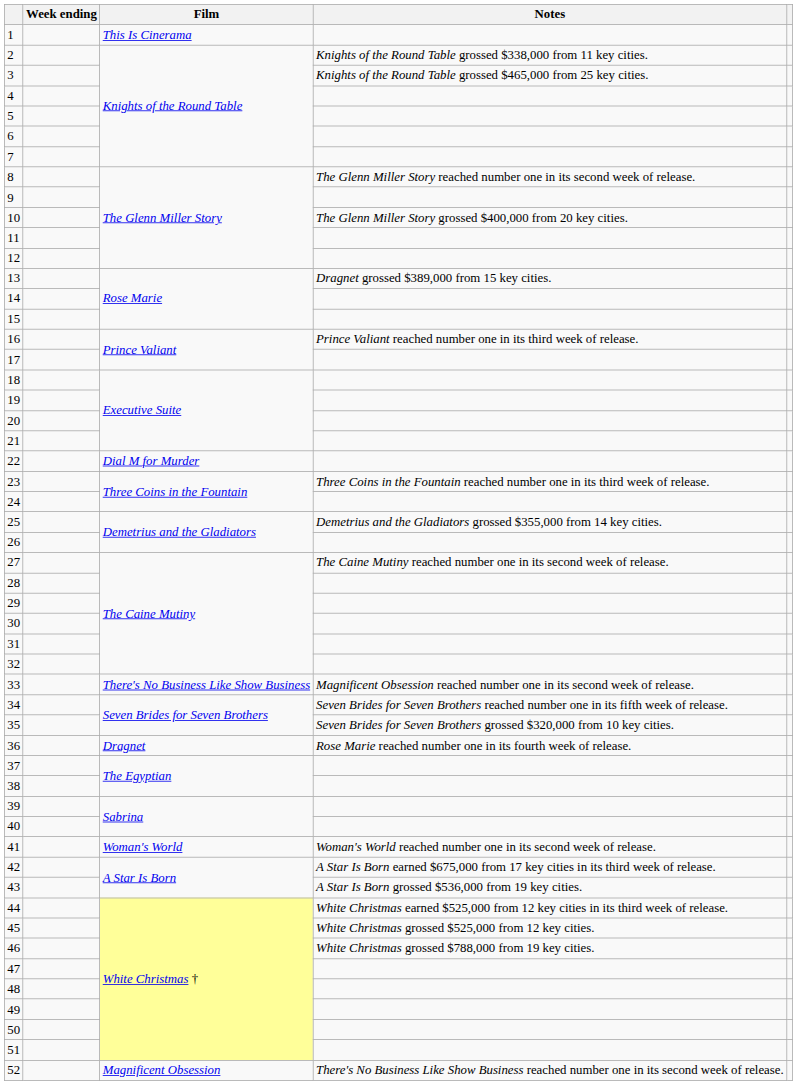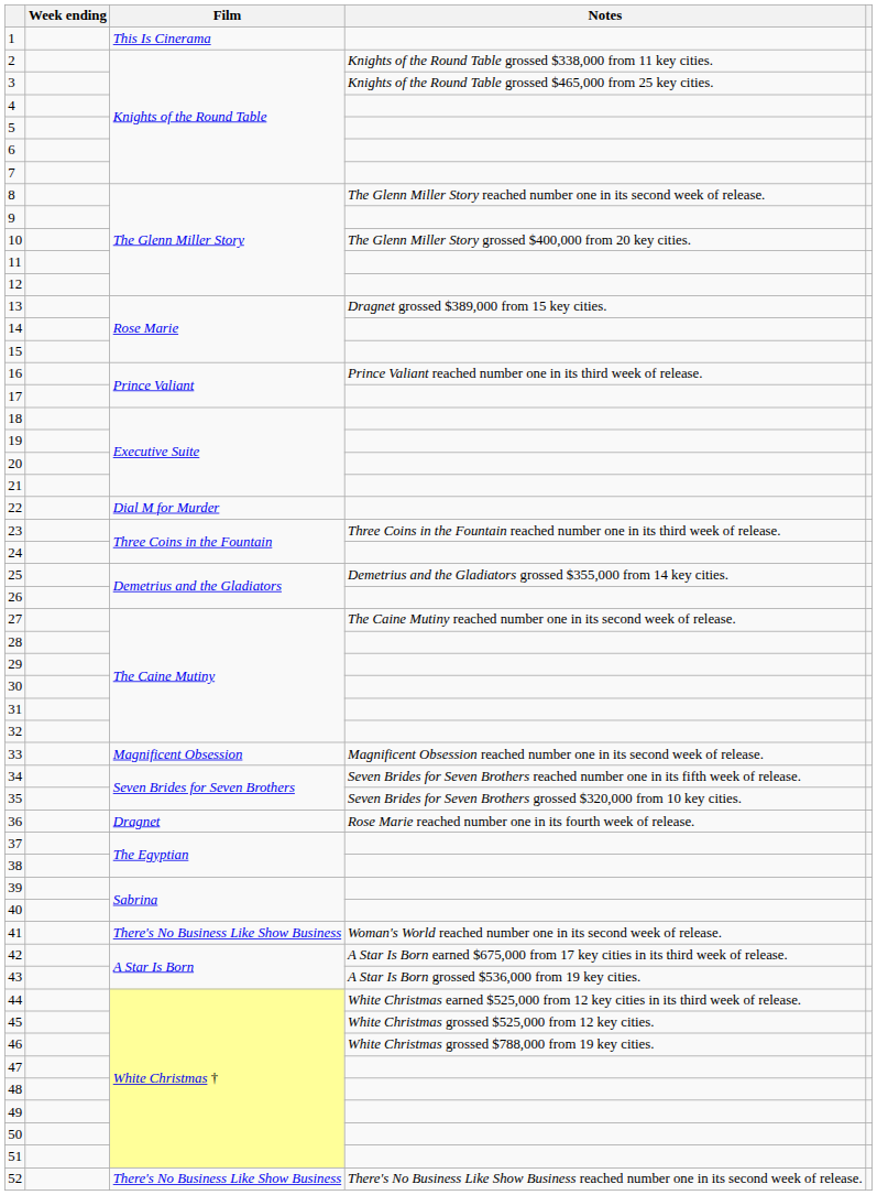 <table class="wikitable sortable">
 <tr>
 <th></th>
 <th>Week ending</th>
 <th>Film</th>
 <th>Notes</th>
 <th class="unsortable"></th>
 </tr>
 <tr>
 <td>1</td>
 <td></td>
 <td><em><a href='#'>This Is Cinerama</a></em></td>
 <td></td>
 <td></td>
 </tr>
 <tr>
 <td>2</td>
 <td></td>
 <td rowspan="6"><em><a href='#'>Knights of the Round Table</a></em></td>
 <td><em>Knights of the Round Table</em> grossed $338,000 from 11 key cities.</td>
 <td></td>
 </tr>
 <tr>
 <td>3</td>
 <td></td>
 <td><em>Knights of the Round Table</em> grossed $465,000 from 25 key cities.</td>
 <td></td>
 </tr>
 <tr>
 <td>4</td>
 <td></td>
 <td></td>
 <td></td>
 </tr>
 <tr>
 <td>5</td>
 <td></td>
 <td></td>
 <td></td>
 </tr>
 <tr>
 <td>6</td>
 <td></td>
 <td></td>
 <td></td>
 </tr>
 <tr>
 <td>7</td>
 <td></td>
 <td></td>
 <td></td>
 </tr>
 <tr>
 <td>8</td>
 <td></td>
 <td rowspan="5"><em><a href='#'>The Glenn Miller Story</a></em></td>
 <td><em>The Glenn Miller Story</em> reached number one in its second week of release.</td>
 <td></td>
 </tr>
 <tr>
 <td>9</td>
 <td></td>
 <td></td>
 <td></td>
 </tr>
 <tr>
 <td>10</td>
 <td></td>
 <td><em>The Glenn Miller Story</em> grossed $400,000 from 20 key cities.</td>
 <td></td>
 </tr>
 <tr>
 <td>11</td>
 <td></td>
 <td></td>
 <td></td>
 </tr>
 <tr>
 <td>12</td>
 <td></td>
 <td></td>
 <td></td>
 </tr>
 <tr>
 <td>13</td>
 <td></td>
 <td rowspan="3"><em><a href='#'>Rose Marie</a></em></td>
 <td><em>Dragnet</em> grossed $389,000 from 15 key cities.</td>
 <td></td>
 </tr>
 <tr>
 <td>14</td>
 <td></td>
 <td></td>
 <td></td>
 </tr>
 <tr>
 <td>15</td>
 <td></td>
 <td></td>
 <td></td>
 </tr>
 <tr>
 <td>16</td>
 <td></td>
 <td rowspan="2"><em><a href='#'>Prince Valiant</a></em></td>
 <td><em>Prince Valiant</em> reached number one in its third week of release.</td>
 <td></td>
 </tr>
 <tr>
 <td>17</td>
 <td></td>
 <td></td>
 <td></td>
 </tr>
 <tr>
 <td>18</td>
 <td></td>
 <td rowspan="4"><em><a href='#'>Executive Suite</a></em></td>
 <td></td>
 <td></td>
 </tr>
 <tr>
 <td>19</td>
 <td></td>
 <td></td>
 <td></td>
 </tr>
 <tr>
 <td>20</td>
 <td></td>
 <td></td>
 <td></td>
 </tr>
 <tr>
 <td>21</td>
 <td></td>
 <td></td>
 <td></td>
 </tr>
 <tr>
 <td>22</td>
 <td></td>
 <td><em><a href='#'>Dial M for Murder</a></em></td>
 <td></td>
 <td></td>
 </tr>
 <tr>
 <td>23</td>
 <td></td>
 <td rowspan="2"><em><a href='#'>Three Coins in the Fountain</a></em></td>
 <td><em>Three Coins in the Fountain</em> reached number one in its third week of release.</td>
 <td></td>
 </tr>
 <tr>
 <td>24</td>
 <td></td>
 <td></td>
 <td></td>
 </tr>
 <tr>
 <td>25</td>
 <td></td>
 <td rowspan="2"><em><a href='#'>Demetrius and the Gladiators</a></em></td>
 <td><em>Demetrius and the Gladiators</em> grossed $355,000 from 14 key cities.</td>
 <td></td>
 </tr>
 <tr>
 <td>26</td>
 <td></td>
 <td></td>
 <td></td>
 </tr>
 <tr>
 <td>27</td>
 <td></td>
 <td rowspan="6"><em><a href='#'>The Caine Mutiny</a></em></td>
 <td><em>The Caine Mutiny</em> reached number one in its second week of release.</td>
 <td></td>
 </tr>
 <tr>
 <td>28</td>
 <td></td>
 <td></td>
 <td></td>
 </tr>
 <tr>
 <td>29</td>
 <td></td>
 <td></td>
 <td></td>
 </tr>
 <tr>
 <td>30</td>
 <td></td>
 <td></td>
 <td></td>
 </tr>
 <tr>
 <td>31</td>
 <td></td>
 <td></td>
 <td></td>
 </tr>
 <tr>
 <td>32</td>
 <td></td>
 <td></td>
 <td></td>
 </tr>
 <tr>
 <td>33</td>
 <td></td>
-<td><em><a href='#'>There's No Business Like Show Business</a></em></td>
+<td><em><a href='#'>Magnificent Obsession</a></em></td>
 <td><em>Magnificent Obsession</em> reached number one in its second week of release.</td>
 <td></td>
 </tr>
 <tr>
 <td>34</td>
 <td></td>
 <td rowspan="2"><em><a href='#'>Seven Brides for Seven Brothers</a></em></td>
 <td><em>Seven Brides for Seven Brothers</em> reached number one in its fifth week of release.</td>
 <td></td>
 </tr>
 <tr>
 <td>35</td>
 <td></td>
 <td><em>Seven Brides for Seven Brothers</em> grossed $320,000 from 10 key cities.</td>
 <td></td>
 </tr>
 <tr>
 <td>36</td>
 <td></td>
 <td><em><a href='#'>Dragnet</a></em></td>
 <td><em>Rose Marie</em> reached number one in its fourth week of release.</td>
 <td></td>
 </tr>
 <tr>
 <td>37</td>
 <td></td>
 <td rowspan="2"><em><a href='#'>The Egyptian</a></em></td>
 <td></td>
 <td></td>
 </tr>
 <tr>
 <td>38</td>
 <td></td>
 <td></td>
 <td></td>
 </tr>
 <tr>
 <td>39</td>
 <td></td>
 <td rowspan="2"><em><a href='#'>Sabrina</a></em></td>
 <td></td>
 <td></td>
 </tr>
 <tr>
 <td>40</td>
 <td></td>
 <td></td>
 <td></td>
 </tr>
 <tr>
 <td>41</td>
 <td></td>
-<td><em><a href='#'>Woman's World</a></em></td>
+<td><em><a href='#'>There's No Business Like Show Business</a></em></td>
 <td><em>Woman's World</em> reached number one in its second week of release.</td>
 <td></td>
 </tr>
 <tr>
 <td>42</td>
 <td></td>
 <td rowspan="2"><em><a href='#'>A Star Is Born</a></em></td>
 <td><em>A Star Is Born</em> earned $675,000 from 17 key cities in its third week of release.</td>
 <td></td>
 </tr>
 <tr>
 <td>43</td>
 <td></td>
 <td><em>A Star Is Born</em> grossed $536,000 from 19 key cities.</td>
 <td></td>
 </tr>
 <tr>
 <td>44</td>
 <td></td>
 <td rowspan="8" style="background-color:#FFFF99"><em><a href='#'>White Christmas</a></em> †</td>
 <td><em>White Christmas</em> earned $525,000 from 12 key cities in its third week of release.</td>
 <td></td>
 </tr>
 <tr>
 <td>45</td>
 <td></td>
 <td><em>White Christmas</em> grossed $525,000 from 12 key cities.</td>
 <td></td>
 </tr>
 <tr>
 <td>46</td>
 <td></td>
 <td><em>White Christmas</em> grossed $788,000 from 19 key cities.</td>
 <td></td>
 </tr>
 <tr>
 <td>47</td>
 <td></td>
 <td></td>
 <td></td>
 </tr>
 <tr>
 <td>48</td>
 <td></td>
 <td></td>
 <td></td>
 </tr>
 <tr>
 <td>49</td>
 <td></td>
 <td></td>
 <td></td>
 </tr>
 <tr>
 <td>50</td>
 <td></td>
 <td></td>
 <td></td>
 </tr>
 <tr>
 <td>51</td>
 <td></td>
 <td></td>
 <td></td>
 </tr>
 <tr>
 <td>52</td>
 <td></td>
-<td><em><a href='#'>Magnificent Obsession</a></em></td>
+<td><em><a href='#'>There's No Business Like Show Business</a></em></td>
 <td><em>There's No Business Like Show Business</em> reached number one in its second week of release.</td>
 <td></td>
 </tr>
 </table>
